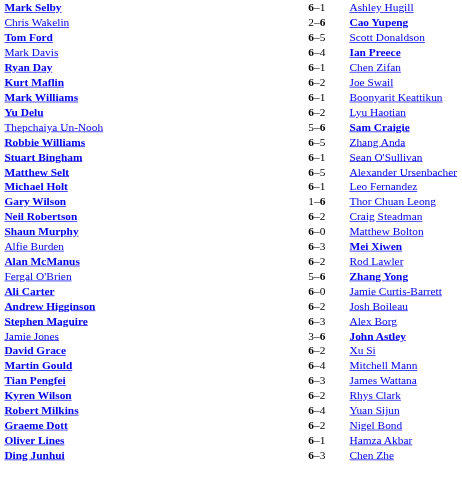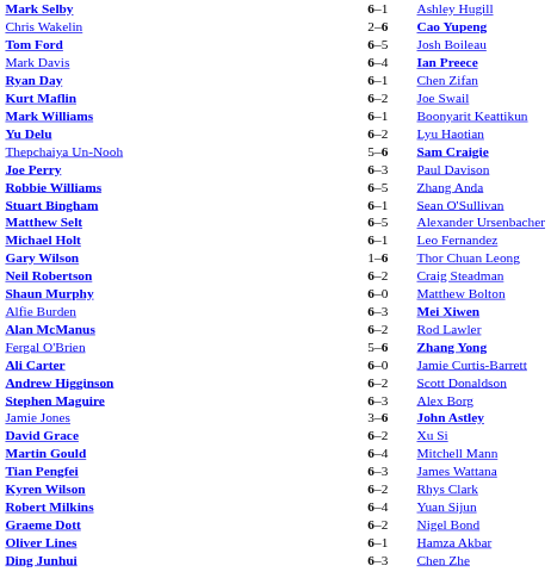 <table width="100%" cellspacing="1">
 <tr>
 <th width=45%></th>
 <th width=10%></th>
 <th width=45%></th>
 </tr>
 <tr>
 <td> <strong><a href='#'>Mark Selby</a></strong></td>
 <td align="center"><strong>6</strong>–1</td>
 <td> <a href='#'>Ashley Hugill</a></td>
 </tr>
 <tr>
 <td> <a href='#'>Chris Wakelin</a></td>
 <td align="center">2–<strong>6</strong></td>
 <td> <strong><a href='#'>Cao Yupeng</a></strong></td>
 </tr>
 <tr>
 <td> <strong><a href='#'>Tom Ford</a></strong></td>
 <td align="center"><strong>6</strong>–5</td>
-<td> <a href='#'>Scott Donaldson</a></td>
+<td> <a href='#'>Josh Boileau</a></td>
 </tr>
 <tr>
 <td> <a href='#'>Mark Davis</a></td>
 <td align="center"><strong>6</strong>–4</td>
 <td> <strong><a href='#'>Ian Preece</a></strong></td>
 </tr>
 <tr>
 <td> <strong><a href='#'>Ryan Day</a></strong></td>
 <td align="center"><strong>6</strong>–1</td>
 <td> <a href='#'>Chen Zifan</a></td>
 </tr>
 <tr>
 <td> <strong><a href='#'>Kurt Maflin</a></strong></td>
 <td align="center"><strong>6</strong>–2</td>
 <td> <a href='#'>Joe Swail</a></td>
 </tr>
 <tr>
 <td> <strong><a href='#'>Mark Williams</a></strong></td>
 <td align="center"><strong>6</strong>–1</td>
 <td> <a href='#'>Boonyarit Keattikun</a></td>
 </tr>
 <tr>
 <td> <strong><a href='#'>Yu Delu</a></strong></td>
 <td align="center"><strong>6</strong>–2</td>
 <td> <a href='#'>Lyu Haotian</a></td>
 </tr>
 <tr>
 <td> <a href='#'>Thepchaiya Un-Nooh</a></td>
 <td align="center">5–<strong>6</strong></td>
 <td> <strong><a href='#'>Sam Craigie</a></strong></td>
+</tr>
+<tr>
+<td> <strong><a href='#'>Joe Perry</a></strong></td>
+<td align="center"><strong>6</strong>–3</td>
+<td> <a href='#'>Paul Davison</a></td>
 </tr>
 <tr>
 <td> <strong><a href='#'>Robbie Williams</a></strong></td>
 <td align="center"><strong>6</strong>–5</td>
 <td> <a href='#'>Zhang Anda</a></td>
 </tr>
 <tr>
 <td> <strong><a href='#'>Stuart Bingham</a></strong></td>
 <td align="center"><strong>6</strong>–1</td>
 <td> <a href='#'>Sean O'Sullivan</a></td>
 </tr>
 <tr>
 <td> <strong><a href='#'>Matthew Selt</a></strong></td>
 <td align="center"><strong>6</strong>–5</td>
 <td> <a href='#'>Alexander Ursenbacher</a></td>
 </tr>
 <tr>
 <td> <strong><a href='#'>Michael Holt</a></strong></td>
 <td align="center"><strong>6</strong>–1</td>
 <td> <a href='#'>Leo Fernandez</a></td>
 </tr>
 <tr>
 <td> <strong><a href='#'>Gary Wilson</a></strong></td>
 <td align="center">1–<strong>6</strong></td>
 <td> <a href='#'>Thor Chuan Leong</a></td>
 </tr>
 <tr>
 <td> <strong><a href='#'>Neil Robertson</a></strong></td>
 <td align="center"><strong>6</strong>–2</td>
 <td> <a href='#'>Craig Steadman</a></td>
 </tr>
 <tr>
 <td> <strong><a href='#'>Shaun Murphy</a></strong></td>
 <td align="center"><strong>6</strong>–0</td>
 <td> <a href='#'>Matthew Bolton</a></td>
 </tr>
 <tr>
 <td> <a href='#'>Alfie Burden</a></td>
 <td align="center"><strong>6</strong>–3</td>
 <td> <strong><a href='#'>Mei Xiwen</a></strong></td>
 </tr>
 <tr>
 <td> <strong><a href='#'>Alan McManus</a></strong></td>
 <td align="center"><strong>6</strong>–2</td>
 <td> <a href='#'>Rod Lawler</a></td>
 </tr>
 <tr>
 <td> <a href='#'>Fergal O'Brien</a></td>
 <td align="center">5–<strong>6</strong></td>
 <td> <strong><a href='#'>Zhang Yong</a></strong></td>
 </tr>
 <tr>
 <td> <strong><a href='#'>Ali Carter</a></strong></td>
 <td align="center"><strong>6</strong>–0</td>
 <td> <a href='#'>Jamie Curtis-Barrett</a></td>
 </tr>
 <tr>
 <td> <strong><a href='#'>Andrew Higginson</a></strong></td>
 <td align="center"><strong>6</strong>–2</td>
-<td> <a href='#'>Josh Boileau</a></td>
+<td> <a href='#'>Scott Donaldson</a></td>
 </tr>
 <tr>
 <td> <strong><a href='#'>Stephen Maguire</a></strong></td>
 <td align="center"><strong>6</strong>–3</td>
 <td> <a href='#'>Alex Borg</a></td>
 </tr>
 <tr>
 <td> <a href='#'>Jamie Jones</a></td>
 <td align="center">3–<strong>6</strong></td>
 <td> <strong><a href='#'>John Astley</a></strong></td>
 </tr>
 <tr>
 <td> <strong><a href='#'>David Grace</a></strong></td>
 <td align="center"><strong>6</strong>–2</td>
 <td> <a href='#'>Xu Si</a></td>
 </tr>
 <tr>
 <td> <strong><a href='#'>Martin Gould</a></strong></td>
 <td align="center"><strong>6</strong>–4</td>
 <td> <a href='#'>Mitchell Mann</a></td>
 </tr>
 <tr>
 <td> <strong><a href='#'>Tian Pengfei</a></strong></td>
 <td align="center"><strong>6</strong>–3</td>
 <td> <a href='#'>James Wattana</a></td>
 </tr>
 <tr>
 <td> <strong><a href='#'>Kyren Wilson</a></strong></td>
 <td align="center"><strong>6</strong>–2</td>
 <td> <a href='#'>Rhys Clark</a></td>
 </tr>
 <tr>
 <td> <strong><a href='#'>Robert Milkins</a></strong></td>
 <td align="center"><strong>6</strong>–4</td>
 <td> <a href='#'>Yuan Sijun</a></td>
 </tr>
 <tr>
 <td> <strong><a href='#'>Graeme Dott</a></strong></td>
 <td align="center"><strong>6</strong>–2</td>
 <td> <a href='#'>Nigel Bond</a></td>
 </tr>
 <tr>
 <td> <strong><a href='#'>Oliver Lines</a></strong></td>
 <td align="center"><strong>6</strong>–1</td>
 <td> <a href='#'>Hamza Akbar</a></td>
 </tr>
 <tr>
 <td> <strong><a href='#'>Ding Junhui</a></strong></td>
 <td align="center"><strong>6</strong>–3</td>
 <td> <a href='#'>Chen Zhe</a></td>
 </tr>
 </table>
